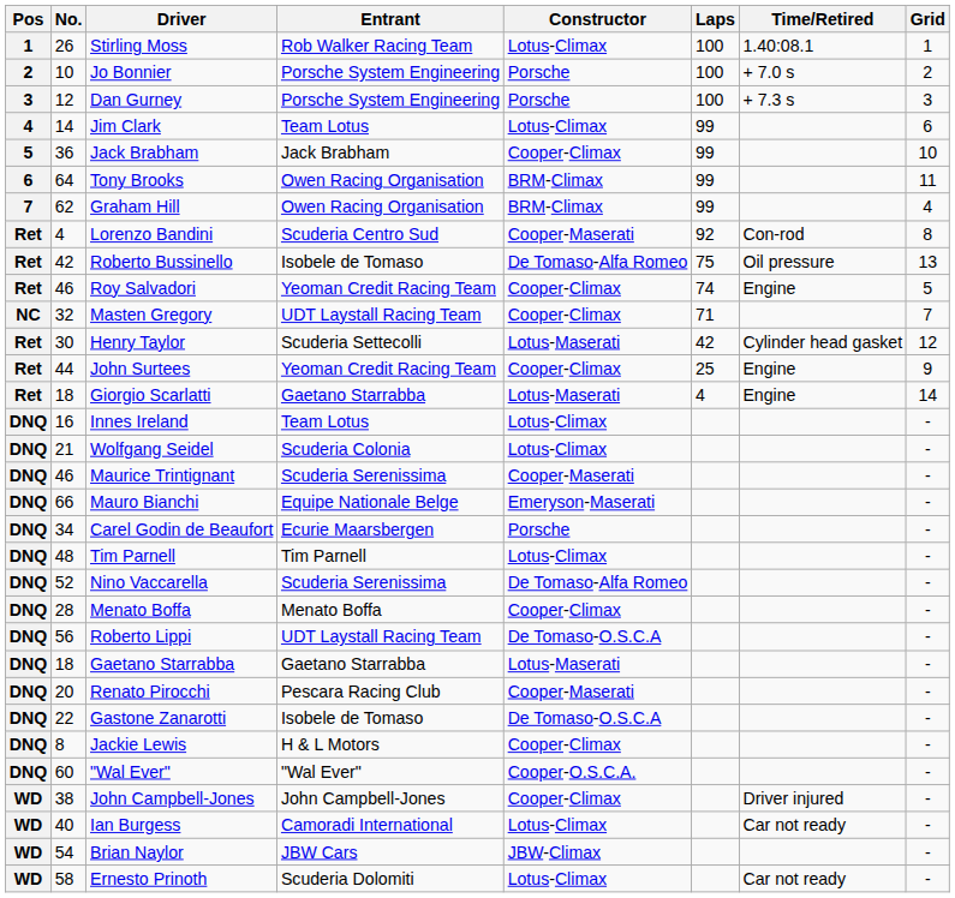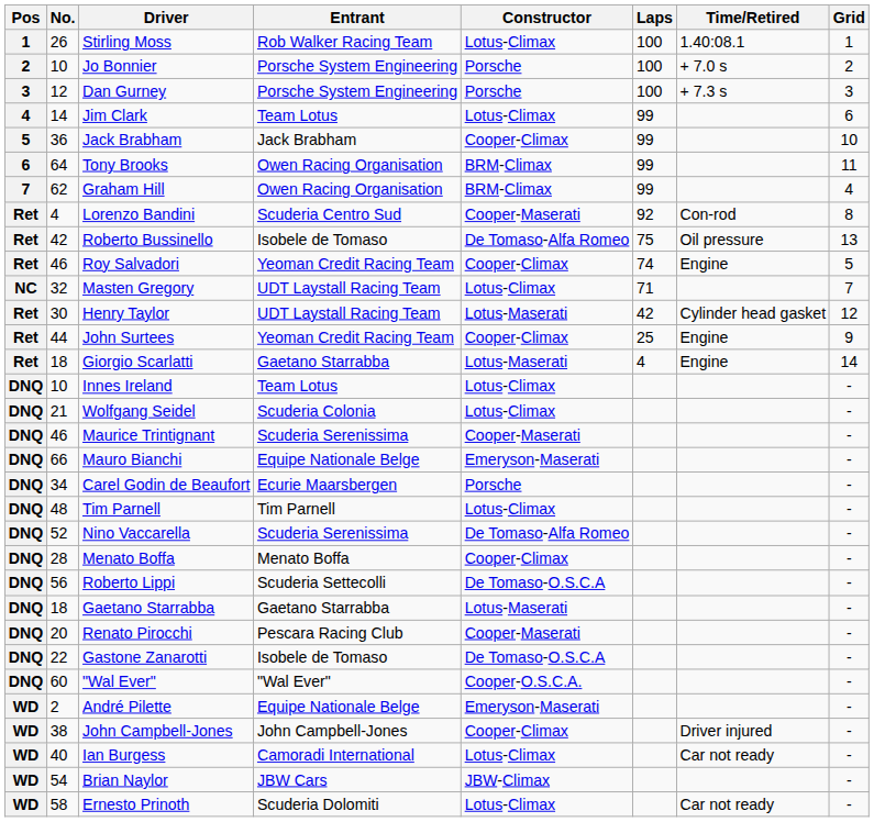 <table class="wikitable" style="font-size: 95%;">
 <tr>
 <th>Pos</th>
 <th>No.</th>
 <th>Driver</th>
 <th>Entrant</th>
 <th>Constructor</th>
 <th>Laps</th>
 <th>Time/Retired</th>
 <th>Grid</th>
 </tr>
 <tr>
 <th>1</th>
 <td>26</td>
 <td> <a href='#'>Stirling Moss</a></td>
 <td><a href='#'>Rob Walker Racing Team</a></td>
 <td><a href='#'>Lotus</a>-<a href='#'>Climax</a></td>
 <td>100</td>
 <td>1.40:08.1</td>
 <td style="text-align:center">1</td>
 </tr>
 <tr>
 <th>2</th>
 <td>10</td>
 <td> <a href='#'>Jo Bonnier</a></td>
 <td><a href='#'>Porsche System Engineering</a></td>
 <td><a href='#'>Porsche</a></td>
 <td>100</td>
 <td>+ 7.0 s</td>
 <td style="text-align:center">2</td>
 </tr>
 <tr>
 <th>3</th>
 <td>12</td>
 <td> <a href='#'>Dan Gurney</a></td>
 <td><a href='#'>Porsche System Engineering</a></td>
 <td><a href='#'>Porsche</a></td>
 <td>100</td>
 <td>+ 7.3 s</td>
 <td style="text-align:center">3</td>
 </tr>
 <tr>
 <th>4</th>
 <td>14</td>
 <td> <a href='#'>Jim Clark</a></td>
 <td><a href='#'>Team Lotus</a></td>
 <td><a href='#'>Lotus</a>-<a href='#'>Climax</a></td>
 <td>99</td>
 <td></td>
 <td style="text-align:center">6</td>
 </tr>
 <tr>
 <th>5</th>
 <td>36</td>
 <td> <a href='#'>Jack Brabham</a></td>
 <td>Jack Brabham</td>
 <td><a href='#'>Cooper</a>-<a href='#'>Climax</a></td>
 <td>99</td>
 <td></td>
 <td style="text-align:center">10</td>
 </tr>
 <tr>
 <th>6</th>
 <td>64</td>
 <td> <a href='#'>Tony Brooks</a></td>
 <td><a href='#'>Owen Racing Organisation</a></td>
 <td><a href='#'>BRM</a>-<a href='#'>Climax</a></td>
 <td>99</td>
 <td></td>
 <td style="text-align:center">11</td>
 </tr>
 <tr>
 <th>7</th>
 <td>62</td>
 <td> <a href='#'>Graham Hill</a></td>
 <td><a href='#'>Owen Racing Organisation</a></td>
 <td><a href='#'>BRM</a>-<a href='#'>Climax</a></td>
 <td>99</td>
 <td></td>
 <td style="text-align:center">4</td>
 </tr>
 <tr>
 <th>Ret</th>
 <td>4</td>
 <td> <a href='#'>Lorenzo Bandini</a></td>
 <td><a href='#'>Scuderia Centro Sud</a></td>
 <td><a href='#'>Cooper</a>-<a href='#'>Maserati</a></td>
 <td>92</td>
 <td>Con-rod</td>
 <td style="text-align:center">8</td>
 </tr>
 <tr>
 <th>Ret</th>
 <td>42</td>
 <td> <a href='#'>Roberto Bussinello</a></td>
 <td>Isobele de Tomaso</td>
 <td><a href='#'>De Tomaso</a>-<a href='#'>Alfa Romeo</a></td>
 <td>75</td>
 <td>Oil pressure</td>
 <td style="text-align:center">13</td>
 </tr>
 <tr>
 <th>Ret</th>
 <td>46</td>
 <td> <a href='#'>Roy Salvadori</a></td>
 <td><a href='#'>Yeoman Credit Racing Team</a></td>
 <td><a href='#'>Cooper</a>-<a href='#'>Climax</a></td>
 <td>74</td>
 <td>Engine</td>
 <td style="text-align:center">5</td>
 </tr>
 <tr>
 <th>NC</th>
 <td>32</td>
 <td> <a href='#'>Masten Gregory</a></td>
 <td><a href='#'>UDT Laystall Racing Team</a></td>
-<td><a href='#'>Cooper</a>-<a href='#'>Climax</a></td>
+<td><a href='#'>Lotus</a>-<a href='#'>Climax</a></td>
 <td>71</td>
 <td></td>
 <td style="text-align:center">7</td>
 </tr>
 <tr>
 <th>Ret</th>
 <td>30</td>
 <td> <a href='#'>Henry Taylor</a></td>
-<td>Scuderia Settecolli</td>
+<td><a href='#'>UDT Laystall Racing Team</a></td>
 <td><a href='#'>Lotus</a>-<a href='#'>Maserati</a></td>
 <td>42</td>
 <td>Cylinder head gasket</td>
 <td style="text-align:center">12</td>
 </tr>
 <tr>
 <th>Ret</th>
 <td>44</td>
 <td> <a href='#'>John Surtees</a></td>
 <td><a href='#'>Yeoman Credit Racing Team</a></td>
 <td><a href='#'>Cooper</a>-<a href='#'>Climax</a></td>
 <td>25</td>
 <td>Engine</td>
 <td style="text-align:center">9</td>
 </tr>
 <tr>
 <th>Ret</th>
 <td>18</td>
 <td> <a href='#'>Giorgio Scarlatti</a></td>
 <td><a href='#'>Gaetano Starrabba</a></td>
 <td><a href='#'>Lotus</a>-<a href='#'>Maserati</a></td>
 <td>4</td>
 <td>Engine</td>
 <td style="text-align:center">14</td>
 </tr>
 <tr>
 <th>DNQ</th>
-<td>16</td>
+<td>10</td>
 <td> <a href='#'>Innes Ireland</a></td>
 <td><a href='#'>Team Lotus</a></td>
 <td><a href='#'>Lotus</a>-<a href='#'>Climax</a></td>
 <td></td>
 <td></td>
 <td style="text-align:center">-</td>
 </tr>
 <tr>
 <th>DNQ</th>
 <td>21</td>
 <td> <a href='#'>Wolfgang Seidel</a></td>
 <td><a href='#'>Scuderia Colonia</a></td>
 <td><a href='#'>Lotus</a>-<a href='#'>Climax</a></td>
 <td></td>
 <td></td>
 <td style="text-align:center">-</td>
 </tr>
 <tr>
 <th>DNQ</th>
 <td>46</td>
 <td> <a href='#'>Maurice Trintignant</a></td>
 <td><a href='#'>Scuderia Serenissima</a></td>
 <td><a href='#'>Cooper</a>-<a href='#'>Maserati</a></td>
 <td></td>
 <td></td>
 <td style="text-align:center">-</td>
 </tr>
 <tr>
 <th>DNQ</th>
 <td>66</td>
 <td> <a href='#'>Mauro Bianchi</a></td>
 <td><a href='#'>Equipe Nationale Belge</a></td>
 <td><a href='#'>Emeryson</a>-<a href='#'>Maserati</a></td>
 <td></td>
 <td></td>
 <td style="text-align:center">-</td>
 </tr>
 <tr>
 <th>DNQ</th>
 <td>34</td>
 <td> <a href='#'>Carel Godin de Beaufort</a></td>
 <td><a href='#'>Ecurie Maarsbergen</a></td>
 <td><a href='#'>Porsche</a></td>
 <td></td>
 <td></td>
 <td style="text-align:center">-</td>
 </tr>
 <tr>
 <th>DNQ</th>
 <td>48</td>
 <td> <a href='#'>Tim Parnell</a></td>
 <td>Tim Parnell</td>
 <td><a href='#'>Lotus</a>-<a href='#'>Climax</a></td>
 <td></td>
 <td></td>
 <td style="text-align:center">-</td>
 </tr>
 <tr>
 <th>DNQ</th>
 <td>52</td>
 <td> <a href='#'>Nino Vaccarella</a></td>
 <td><a href='#'>Scuderia Serenissima</a></td>
 <td><a href='#'>De Tomaso</a>-<a href='#'>Alfa Romeo</a></td>
 <td></td>
 <td></td>
 <td style="text-align:center">-</td>
 </tr>
 <tr>
 <th>DNQ</th>
 <td>28</td>
 <td> <a href='#'>Menato Boffa</a></td>
 <td>Menato Boffa</td>
 <td><a href='#'>Cooper</a>-<a href='#'>Climax</a></td>
 <td></td>
 <td></td>
 <td style="text-align:center">-</td>
 </tr>
 <tr>
 <th>DNQ</th>
 <td>56</td>
 <td> <a href='#'>Roberto Lippi</a></td>
-<td><a href='#'>UDT Laystall Racing Team</a></td>
+<td>Scuderia Settecolli</td>
 <td><a href='#'>De Tomaso</a>-<a href='#'>O.S.C.A</a></td>
 <td></td>
 <td></td>
 <td style="text-align:center">-</td>
 </tr>
 <tr>
 <th>DNQ</th>
 <td>18</td>
 <td> <a href='#'>Gaetano Starrabba</a></td>
 <td>Gaetano Starrabba</td>
 <td><a href='#'>Lotus</a>-<a href='#'>Maserati</a></td>
 <td></td>
 <td></td>
 <td style="text-align:center">-</td>
 </tr>
 <tr>
 <th>DNQ</th>
 <td>20</td>
 <td> <a href='#'>Renato Pirocchi</a></td>
 <td>Pescara Racing Club</td>
 <td><a href='#'>Cooper</a>-<a href='#'>Maserati</a></td>
 <td></td>
 <td></td>
 <td style="text-align:center">-</td>
 </tr>
 <tr>
 <th>DNQ</th>
 <td>22</td>
 <td> <a href='#'>Gastone Zanarotti</a></td>
 <td>Isobele de Tomaso</td>
 <td><a href='#'>De Tomaso</a>-<a href='#'>O.S.C.A</a></td>
 <td></td>
 <td></td>
 <td style="text-align:center">-</td>
 </tr>
 <tr>
 <th>DNQ</th>
-<td>8</td>
-<td> <a href='#'>Jackie Lewis</a></td>
-<td>H & L Motors</td>
-<td><a href='#'>Cooper</a>-<a href='#'>Climax</a></td>
+<td>60</td>
+<td> <a href='#'>"Wal Ever"</a></td>
+<td>"Wal Ever"</td>
+<td><a href='#'>Cooper</a>-<a href='#'>O.S.C.A.</a></td>
 <td></td>
 <td></td>
 <td style="text-align:center">-</td>
 </tr>
 <tr>
-<th>DNQ</th>
-<td>60</td>
-<td> <a href='#'>"Wal Ever"</a></td>
-<td>"Wal Ever"</td>
-<td><a href='#'>Cooper</a>-<a href='#'>O.S.C.A.</a></td>
+<th>WD</th>
+<td>2</td>
+<td> <a href='#'>André Pilette</a></td>
+<td><a href='#'>Equipe Nationale Belge</a></td>
+<td><a href='#'>Emeryson</a>-<a href='#'>Maserati</a></td>
 <td></td>
 <td></td>
 <td style="text-align:center">-</td>
 </tr>
 <tr>
 <th>WD</th>
 <td>38</td>
 <td> <a href='#'>John Campbell-Jones</a></td>
 <td>John Campbell-Jones</td>
 <td><a href='#'>Cooper</a>-<a href='#'>Climax</a></td>
 <td></td>
 <td>Driver injured</td>
 <td style="text-align:center">-</td>
 </tr>
 <tr>
 <th>WD</th>
 <td>40</td>
 <td> <a href='#'>Ian Burgess</a></td>
 <td><a href='#'>Camoradi International</a></td>
 <td><a href='#'>Lotus</a>-<a href='#'>Climax</a></td>
 <td></td>
 <td>Car not ready</td>
 <td style="text-align:center">-</td>
 </tr>
 <tr>
 <th>WD</th>
 <td>54</td>
 <td> <a href='#'>Brian Naylor</a></td>
 <td><a href='#'>JBW Cars</a></td>
 <td><a href='#'>JBW</a>-<a href='#'>Climax</a></td>
 <td></td>
 <td></td>
 <td style="text-align:center">-</td>
 </tr>
 <tr>
 <th>WD</th>
 <td>58</td>
 <td> <a href='#'>Ernesto Prinoth</a></td>
 <td>Scuderia Dolomiti</td>
 <td><a href='#'>Lotus</a>-<a href='#'>Climax</a></td>
 <td></td>
 <td>Car not ready</td>
 <td style="text-align:center">-</td>
 </tr>
 </table>
